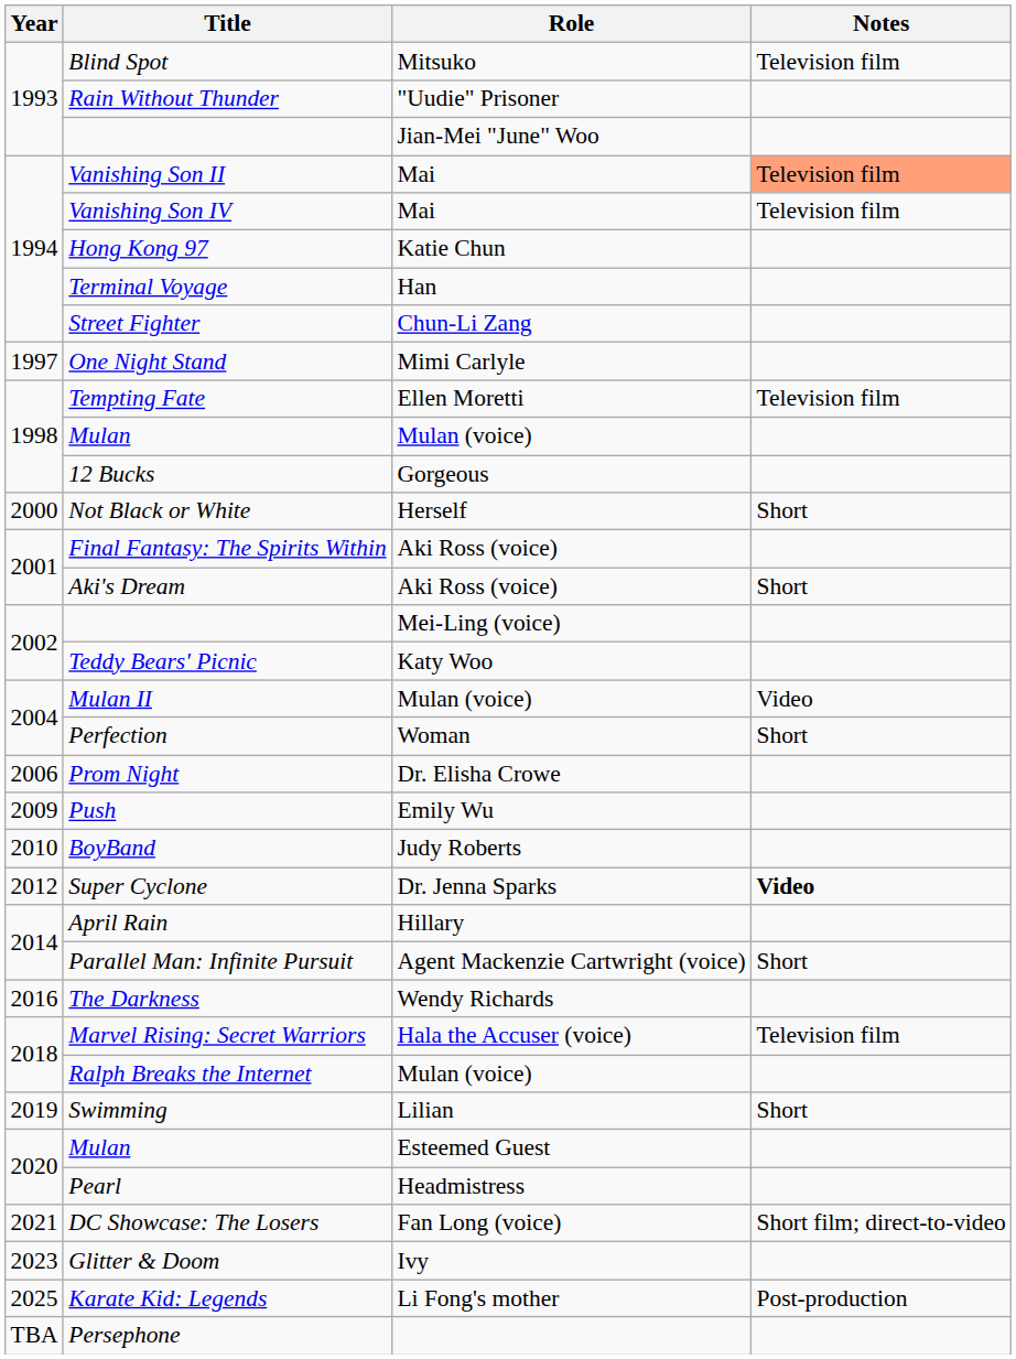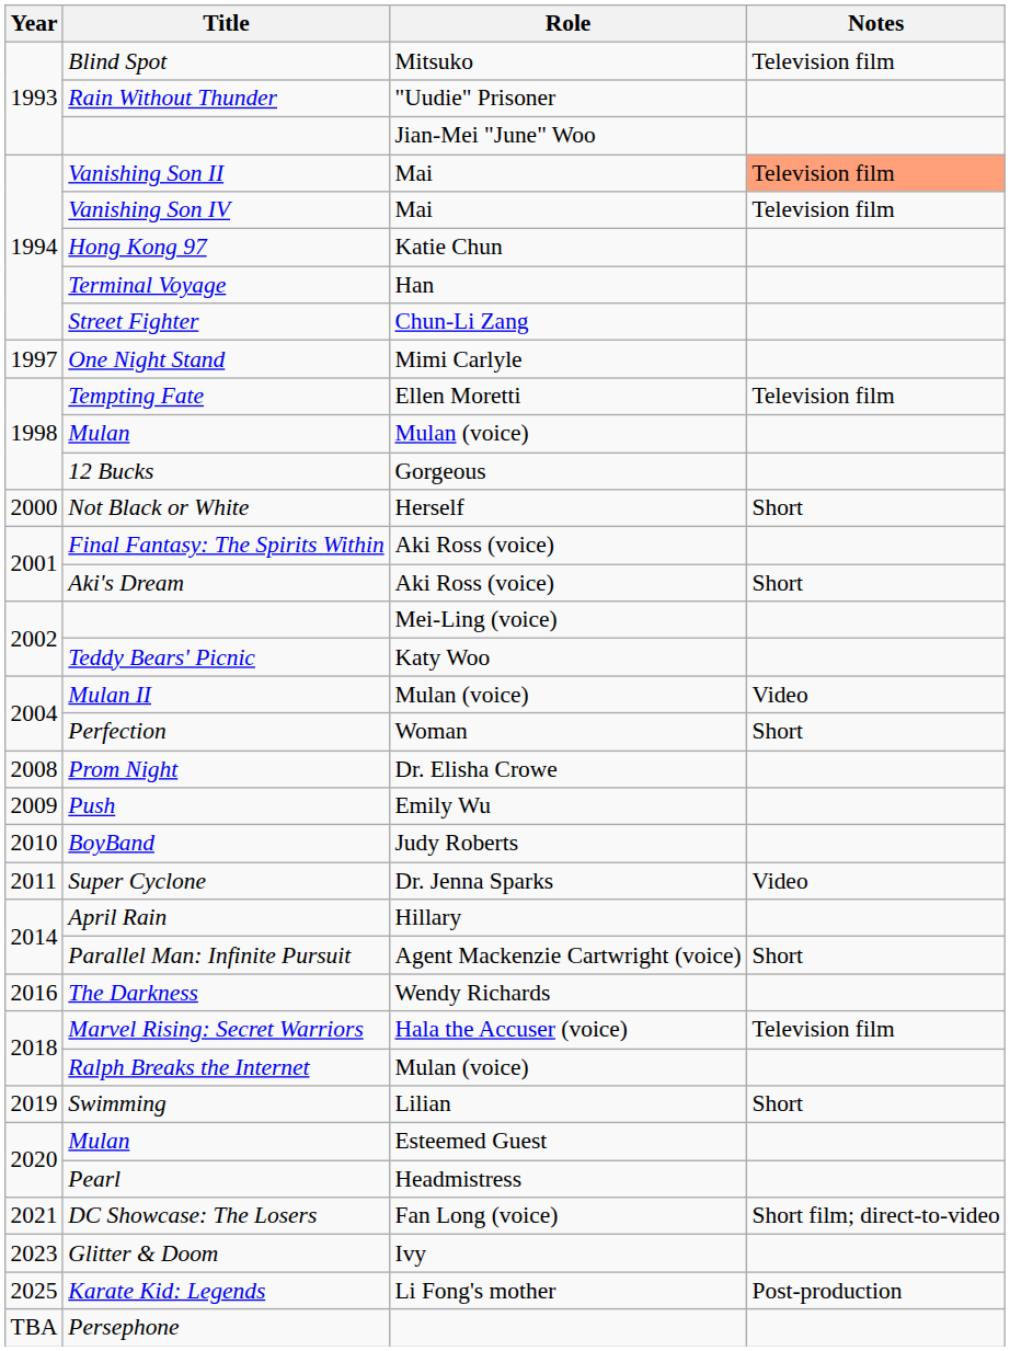 <table class="wikitable sortable">
 <tr>
 <th>Year</th>
 <th>Title</th>
 <th>Role</th>
 <th>Notes</th>
 </tr>
 <tr>
 <td rowspan="3">1993</td>
 <td><em>Blind Spot</em></td>
 <td>Mitsuko</td>
 <td>Television film</td>
 </tr>
 <tr>
 <td><em><a href='#'>Rain Without Thunder</a></em></td>
 <td>"Uudie" Prisoner</td>
 <td></td>
 </tr>
 <tr>
 <td><em></em></td>
 <td>Jian-Mei "June" Woo</td>
 <td></td>
 </tr>
 <tr>
 <td rowspan="5">1994</td>
 <td><em><a href='#'>Vanishing Son II</a></em></td>
 <td>Mai</td>
 <td style="background: lightsalmon;">Television film</td>
 </tr>
 <tr>
 <td><em><a href='#'>Vanishing Son IV</a></em></td>
 <td>Mai</td>
 <td>Television film</td>
 </tr>
 <tr>
 <td><em><a href='#'>Hong Kong 97</a></em></td>
 <td>Katie Chun</td>
 <td></td>
 </tr>
 <tr>
 <td><em><a href='#'>Terminal Voyage</a></em></td>
 <td>Han</td>
 <td></td>
 </tr>
 <tr>
 <td><em><a href='#'>Street Fighter</a></em></td>
 <td><a href='#'>Chun-Li Zang</a></td>
 <td></td>
 </tr>
 <tr>
 <td>1997</td>
 <td><em><a href='#'>One Night Stand</a></em></td>
 <td>Mimi Carlyle</td>
 <td></td>
 </tr>
 <tr>
 <td rowspan="3">1998</td>
 <td><em><a href='#'>Tempting Fate</a></em></td>
 <td>Ellen Moretti</td>
 <td>Television film</td>
 </tr>
 <tr>
 <td><em><a href='#'>Mulan</a></em></td>
 <td><a href='#'>Mulan</a> (voice)</td>
 <td></td>
 </tr>
 <tr>
 <td><em>12 Bucks</em></td>
 <td>Gorgeous</td>
 <td></td>
 </tr>
 <tr>
 <td>2000</td>
 <td><em>Not Black or White</em></td>
 <td>Herself</td>
 <td>Short</td>
 </tr>
 <tr>
 <td rowspan="2">2001</td>
 <td><em><a href='#'>Final Fantasy: The Spirits Within</a></em></td>
 <td>Aki Ross (voice)</td>
 <td></td>
 </tr>
 <tr>
 <td><em>Aki's Dream</em></td>
 <td>Aki Ross (voice)</td>
 <td>Short</td>
 </tr>
 <tr>
 <td rowspan="2">2002</td>
 <td><em></em></td>
 <td>Mei-Ling (voice)</td>
 <td></td>
 </tr>
 <tr>
 <td><em><a href='#'>Teddy Bears' Picnic</a></em></td>
 <td>Katy Woo</td>
 <td></td>
 </tr>
 <tr>
 <td rowspan="2">2004</td>
 <td><em><a href='#'>Mulan II</a></em></td>
 <td>Mulan (voice)</td>
 <td>Video</td>
 </tr>
 <tr>
 <td><em>Perfection</em></td>
 <td>Woman</td>
 <td>Short</td>
 </tr>
 <tr>
-<td>2006</td>
+<td>2008</td>
 <td><em><a href='#'>Prom Night</a></em></td>
 <td>Dr. Elisha Crowe</td>
 <td></td>
 </tr>
 <tr>
 <td>2009</td>
 <td><em><a href='#'>Push</a></em></td>
 <td>Emily Wu</td>
 <td></td>
 </tr>
 <tr>
 <td>2010</td>
 <td><em><a href='#'>BoyBand</a></em></td>
 <td>Judy Roberts</td>
 <td></td>
 </tr>
 <tr>
-<td>2012</td>
+<td>2011</td>
 <td><em>Super Cyclone</em></td>
 <td>Dr. Jenna Sparks</td>
-<td><strong>Video</strong></td>
+<td>Video</td>
 </tr>
 <tr>
 <td rowspan="2">2014</td>
 <td><em>April Rain</em></td>
 <td>Hillary</td>
 <td></td>
 </tr>
 <tr>
 <td><em>Parallel Man: Infinite Pursuit</em></td>
 <td>Agent Mackenzie Cartwright (voice)</td>
 <td>Short</td>
 </tr>
 <tr>
 <td>2016</td>
 <td><em><a href='#'>The Darkness</a></em></td>
 <td>Wendy Richards</td>
 <td></td>
 </tr>
 <tr>
 <td rowspan="2">2018</td>
 <td><em><a href='#'>Marvel Rising: Secret Warriors</a></em></td>
 <td><a href='#'>Hala the Accuser</a> (voice)</td>
 <td>Television film</td>
 </tr>
 <tr>
 <td><em><a href='#'>Ralph Breaks the Internet</a></em></td>
 <td>Mulan (voice)</td>
 <td></td>
 </tr>
 <tr>
 <td>2019</td>
 <td><em>Swimming</em></td>
 <td>Lilian</td>
 <td>Short</td>
 </tr>
 <tr>
 <td rowspan="2">2020</td>
 <td><em><a href='#'>Mulan</a></em></td>
 <td>Esteemed Guest</td>
 <td></td>
 </tr>
 <tr>
 <td><em>Pearl</em></td>
 <td>Headmistress</td>
 <td></td>
 </tr>
 <tr>
 <td>2021</td>
 <td><em>DC Showcase: The Losers</em></td>
 <td>Fan Long (voice)</td>
 <td>Short film; direct-to-video</td>
 </tr>
 <tr>
 <td>2023</td>
 <td><em>Glitter & Doom</em></td>
 <td>Ivy</td>
 <td></td>
 </tr>
 <tr>
 <td>2025</td>
 <td><em><a href='#'>Karate Kid: Legends</a></em></td>
 <td>Li Fong's mother</td>
 <td>Post-production</td>
 </tr>
 <tr>
 <td>TBA</td>
 <td><em>Persephone</em></td>
 <td></td>
 <td></td>
 </tr>
 </table>
